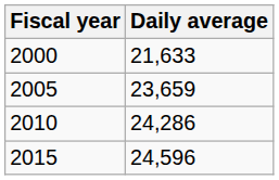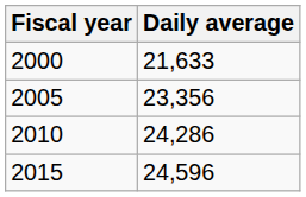 <table class="wikitable">
 <tr>
 <th>Fiscal year</th>
 <th>Daily average</th>
 </tr>
 <tr>
 <td>2000</td>
 <td>21,633</td>
 </tr>
 <tr>
 <td>2005</td>
-<td>23,659</td>
+<td>23,356</td>
 </tr>
 <tr>
 <td>2010</td>
 <td>24,286</td>
 </tr>
 <tr>
 <td>2015</td>
 <td>24,596</td>
 </tr>
 </table>
